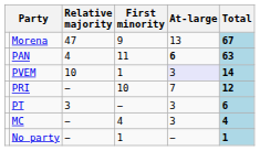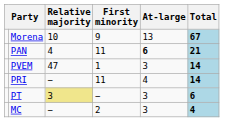 <table class="wikitable defaultcenter col2left">
 <tr>
 <th colspan=2>Party</th>
 <th>Relative<br>majority</th>
 <th>First<br>minority</th>
 <th>At-large</th>
 <th>Total</th>
 </tr>
 <tr>
 <td></td>
 <td><a href='#'>Morena</a></td>
-<td>47</td>
+<td>10</td>
 <td>9</td>
 <td>13</td>
 <td bgcolor=lightblue><strong>67</strong></td>
 </tr>
 <tr>
 <td></td>
 <td><a href='#'>PAN</a></td>
 <td>4</td>
 <td>11</td>
 <td><strong>6</strong></td>
-<td bgcolor=lightblue><strong>63</strong></td>
+<td bgcolor=lightblue><strong>21</strong></td>
 </tr>
 <tr>
 <td></td>
 <td><a href='#'>PVEM</a></td>
-<td>10</td>
+<td>47</td>
 <td>1</td>
-<td style="background: lavender;">3</td>
+<td>3</td>
 <td bgcolor=lightblue><strong>14</strong></td>
 </tr>
 <tr>
 <td></td>
 <td><a href='#'>PRI</a></td>
 <td>−</td>
-<td>10</td>
-<td>7</td>
-<td bgcolor=lightblue><strong>12</strong></td>
+<td>11</td>
+<td>4</td>
+<td bgcolor=lightblue><strong>14</strong></td>
 </tr>
 <tr>
 <td></td>
 <td><a href='#'>PT</a></td>
-<td>3</td>
+<td style="background: khaki;">3</td>
 <td>−</td>
 <td>3</td>
 <td bgcolor=lightblue><strong>6</strong></td>
 </tr>
 <tr>
 <td></td>
 <td><a href='#'>MC</a></td>
 <td>−</td>
-<td>4</td>
+<td>2</td>
 <td>3</td>
 <td bgcolor=lightblue><strong>4</strong></td>
 </tr>
-<tr>
-<td></td>
-<td><a href='#'>No party</a></td>
-<td>−</td>
-<td>1</td>
-<td>−</td>
-<td bgcolor=lightblue><strong>1</strong><br></td>
-</tr>
 </table>
